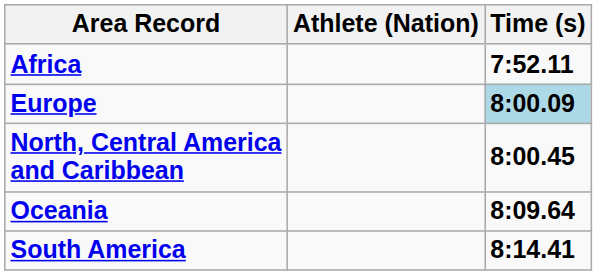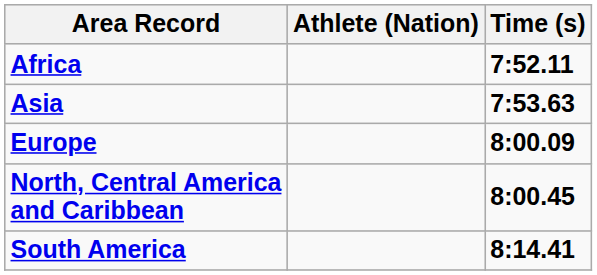 <table class="wikitable">
 <tr>
 <th>Area Record</th>
 <th>Athlete (Nation)</th>
 <th>Time (s)</th>
 </tr>
 <tr>
 <td><strong><a href='#'>Africa</a> </strong></td>
 <td></td>
 <td><strong>7:52.11</strong> </td>
 </tr>
 <tr>
+<td><strong><a href='#'>Asia</a> </strong></td>
+<td></td>
+<td><strong>7:53.63</strong></td>
+</tr>
+<tr>
 <td><strong><a href='#'>Europe</a> </strong></td>
 <td></td>
-<td style="background: lightblue;"><strong>8:00.09</strong></td>
+<td><strong>8:00.09</strong></td>
 </tr>
 <tr>
 <td><strong><a href='#'>North, Central America<br> and Caribbean</a> </strong></td>
 <td></td>
 <td><strong>8:00.45</strong></td>
 </tr>
 <tr>
-<td><strong><a href='#'>Oceania</a> </strong></td>
-<td></td>
-<td><strong>8:09.64</strong></td>
-</tr>
-<tr>
 <td><strong><a href='#'>South America</a> </strong></td>
 <td></td>
 <td><strong>8:14.41</strong></td>
 </tr>
 </table>
